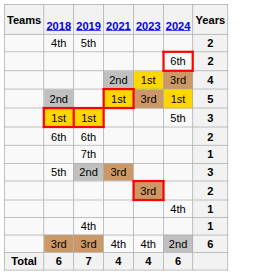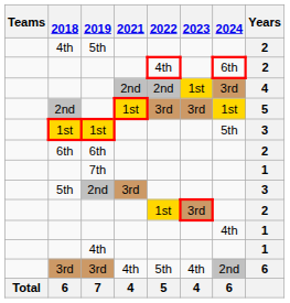 <table class="wikitable" style="font-size:95%; text-align: center;">
 <tr>
 <th>Teams</th>
 <th><br><a href='#'>2018</a></th>
 <th><br><a href='#'>2019</a></th>
 <th><br><a href='#'>2021</a></th>
+<th><br><a href='#'>2022</a></th>
 <th><br><a href='#'>2023</a></th>
 <th><br><a href='#'>2024</a></th>
 <th>Years</th>
 </tr>
 <tr>
 <td align="left"></td>
 <td>4th</td>
 <td>5th</td>
 <td></td>
 <td></td>
 <td></td>
+<td></td>
 <th>2</th>
 </tr>
 <tr>
 <td align="left"></td>
 <td></td>
 <td></td>
 <td></td>
+<td style="border: 3px solid red;">4th</td>
 <td></td>
 <td style="border: 3px solid red;">6th</td>
 <th>2</th>
 </tr>
 <tr>
 <td align="left"></td>
 <td></td>
 <td></td>
+<td style="background:silver;">2nd</td>
 <td style="background:silver;">2nd</td>
 <td style="background:gold;">1st</td>
 <td style="background:#cc9966;">3rd</td>
 <th>4</th>
 </tr>
 <tr>
 <td align="left"></td>
 <td style="background:silver;">2nd</td>
 <td></td>
 <td style="border: 3px solid red; background:gold;">1st</td>
 <td style="background:#cc9966;">3rd</td>
+<td style="background:#cc9966;">3rd</td>
 <td style="background:gold;">1st</td>
 <th>5</th>
 </tr>
 <tr>
 <td align="left"></td>
 <td style="border: 3px solid red; background:gold;">1st</td>
 <td style="border: 3px solid red; background:gold;">1st</td>
+<td></td>
 <td></td>
 <td></td>
 <td>5th</td>
 <th>3</th>
 </tr>
 <tr>
 <td align="left"></td>
 <td>6th</td>
 <td>6th</td>
 <td></td>
 <td></td>
 <td></td>
+<td></td>
 <th>2</th>
 </tr>
 <tr>
 <td align="left"></td>
 <td></td>
 <td>7th</td>
+<td></td>
 <td></td>
 <td></td>
 <td></td>
 <th>1</th>
 </tr>
 <tr>
 <td align="left"></td>
 <td>5th</td>
 <td style="background:silver;">2nd</td>
 <td style="background:#cc9966;">3rd</td>
 <td></td>
 <td></td>
+<td></td>
 <th>3</th>
 </tr>
 <tr>
 <td align="left"></td>
 <td></td>
 <td></td>
 <td></td>
+<td style="background:gold;">1st</td>
 <td style="border: 3px solid red; background:#cc9966;">3rd</td>
 <td></td>
 <th>2</th>
 </tr>
 <tr>
 <td align="left"></td>
+<td></td>
 <td></td>
 <td></td>
 <td></td>
 <td></td>
 <td>4th</td>
 <th>1</th>
 </tr>
 <tr>
 <td align="left"></td>
 <td></td>
 <td>4th</td>
 <td></td>
 <td></td>
 <td></td>
+<td></td>
 <th>1</th>
 </tr>
 <tr>
 <td align="left"></td>
 <td style="background:#cc9966;">3rd</td>
 <td style="background:#cc9966;">3rd</td>
 <td>4th</td>
+<td>5th</td>
 <td>4th</td>
 <td style="background:silver;">2nd</td>
 <th>6</th>
 </tr>
 <tr>
 <th>Total</th>
 <th>6</th>
 <th>7</th>
 <th>4</th>
+<th>5</th>
 <th>4</th>
 <th>6</th>
 <th></th>
 </tr>
 </table>
